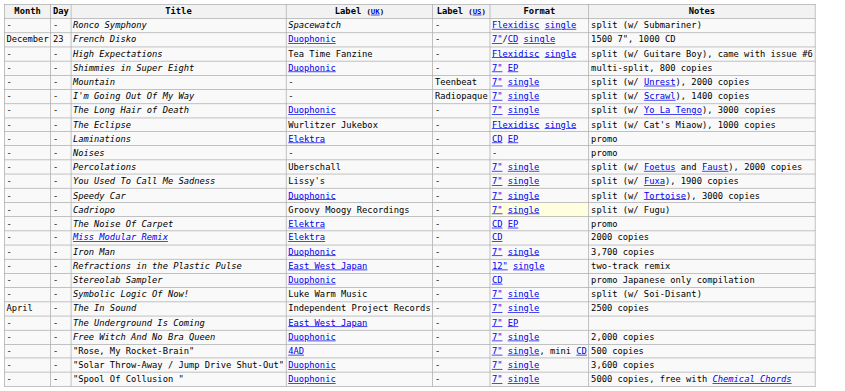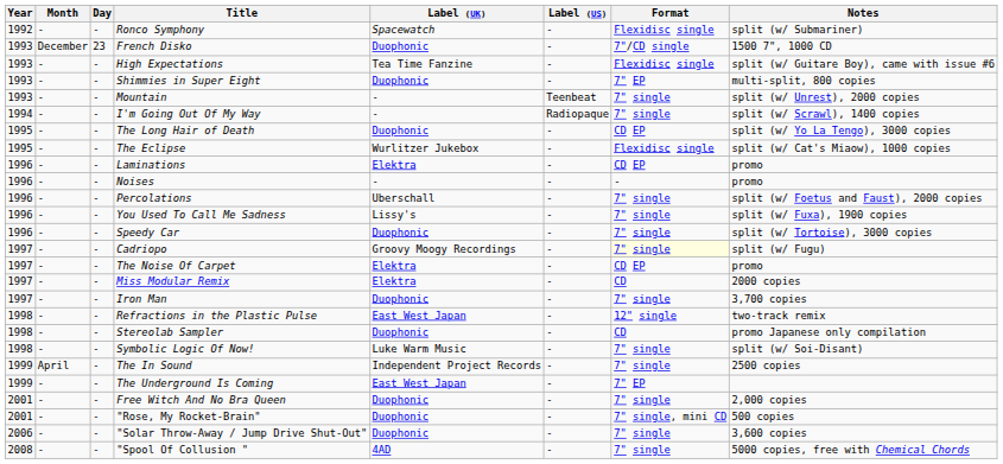 <table class="wikitable" style="font-size:95%;">
 <tr>
+<th>Year</th>
 <th>Month</th>
 <th>Day</th>
 <th>Title</th>
 <th>Label <small>(<a href='#'>UK</a>)</small></th>
 <th>Label <small>(<a href='#'>US</a>)</small></th>
 <th>Format</th>
 <th>Notes</th>
 </tr>
 <tr>
+<td>1992</td>
 <td>-</td>
 <td>-</td>
 <td><em>Ronco Symphony</em></td>
 <td><em>Spacewatch</em></td>
 <td>-</td>
 <td><a href='#'>Flexidisc</a> <a href='#'>single</a></td>
 <td>split (w/ Submariner)</td>
 </tr>
 <tr>
+<td>1993</td>
 <td>December</td>
 <td>23</td>
 <td><em>French Disko</em></td>
 <td><a href='#'>Duophonic</a></td>
 <td>-</td>
 <td><a href='#'>7"</a>/<a href='#'>CD</a> <a href='#'>single</a></td>
 <td>1500 7", 1000 CD</td>
 </tr>
 <tr>
+<td>1993</td>
 <td>-</td>
 <td>-</td>
 <td><em>High Expectations</em></td>
 <td>Tea Time Fanzine</td>
 <td>-</td>
 <td><a href='#'>Flexidisc</a> <a href='#'>single</a></td>
 <td>split (w/ Guitare Boy), came with issue #6</td>
 </tr>
 <tr>
+<td>1993</td>
 <td>-</td>
 <td>-</td>
 <td><em>Shimmies in Super Eight</em></td>
 <td><a href='#'>Duophonic</a></td>
 <td>-</td>
 <td><a href='#'>7"</a> <a href='#'>EP</a></td>
 <td>multi-split, 800 copies</td>
 </tr>
 <tr>
+<td>1993</td>
 <td>-</td>
 <td>-</td>
 <td><em>Mountain</em></td>
 <td>-</td>
 <td>Teenbeat</td>
 <td><a href='#'>7"</a> <a href='#'>single</a></td>
 <td>split (w/ <a href='#'>Unrest</a>), 2000 copies</td>
 </tr>
 <tr>
+<td>1994</td>
 <td>-</td>
 <td>-</td>
 <td><em>I'm Going Out Of My Way</em></td>
 <td>-</td>
 <td>Radiopaque</td>
 <td><a href='#'>7"</a> <a href='#'>single</a></td>
 <td>split (w/ <a href='#'>Scrawl</a>), 1400 copies</td>
 </tr>
 <tr>
+<td>1995</td>
 <td>-</td>
 <td>-</td>
 <td><em>The Long Hair of Death</em></td>
 <td><a href='#'>Duophonic</a></td>
 <td>-</td>
-<td><a href='#'>7"</a> <a href='#'>single</a></td>
+<td><a href='#'>CD</a> <a href='#'>EP</a></td>
 <td>split (w/ <a href='#'>Yo La Tengo</a>), 3000 copies</td>
 </tr>
 <tr>
+<td>1995</td>
 <td>-</td>
 <td>-</td>
 <td><em>The Eclipse</em></td>
 <td>Wurlitzer Jukebox</td>
 <td>-</td>
 <td><a href='#'>Flexidisc</a> <a href='#'>single</a></td>
 <td>split (w/ Cat's Miaow), 1000 copies</td>
 </tr>
 <tr>
+<td>1996</td>
 <td>-</td>
 <td>-</td>
 <td><em>Laminations</em></td>
 <td><a href='#'>Elektra</a></td>
 <td>-</td>
 <td><a href='#'>CD</a> <a href='#'>EP</a></td>
 <td>promo</td>
 </tr>
 <tr>
+<td>1996</td>
 <td>-</td>
 <td>-</td>
 <td><em>Noises</em></td>
 <td>-</td>
 <td>-</td>
 <td>-</td>
 <td>promo</td>
 </tr>
 <tr>
+<td>1996</td>
 <td>-</td>
 <td>-</td>
 <td><em>Percolations</em></td>
 <td>Uberschall</td>
 <td>-</td>
 <td><a href='#'>7"</a> <a href='#'>single</a></td>
 <td>split (w/ <a href='#'>Foetus</a> and <a href='#'>Faust</a>), 2000 copies</td>
 </tr>
 <tr>
+<td>1996</td>
 <td>-</td>
 <td>-</td>
 <td><em>You Used To Call Me Sadness</em></td>
 <td>Lissy's</td>
 <td>-</td>
 <td><a href='#'>7"</a> <a href='#'>single</a></td>
 <td>split (w/ <a href='#'>Fuxa</a>), 1900 copies</td>
 </tr>
 <tr>
+<td>1996</td>
 <td>-</td>
 <td>-</td>
 <td><em>Speedy Car</em></td>
 <td><a href='#'>Duophonic</a></td>
 <td>-</td>
 <td><a href='#'>7"</a> <a href='#'>single</a></td>
 <td>split (w/ <a href='#'>Tortoise</a>), 3000 copies</td>
 </tr>
 <tr>
+<td>1997</td>
 <td>-</td>
 <td>-</td>
 <td><em>Cadriopo</em></td>
 <td>Groovy Moogy Recordings</td>
 <td>-</td>
 <td style="background: lightyellow;"><a href='#'>7"</a> <a href='#'>single</a></td>
 <td>split (w/ Fugu)</td>
 </tr>
 <tr>
+<td>1997</td>
 <td>-</td>
 <td>-</td>
 <td><em>The Noise Of Carpet</em></td>
 <td><a href='#'>Elektra</a></td>
 <td>-</td>
 <td><a href='#'>CD</a> <a href='#'>EP</a></td>
 <td>promo</td>
 </tr>
 <tr>
+<td>1997</td>
 <td>-</td>
 <td>-</td>
 <td><em><a href='#'>Miss Modular Remix</a></em></td>
 <td><a href='#'>Elektra</a></td>
 <td>-</td>
 <td><a href='#'>CD</a></td>
 <td>2000 copies</td>
 </tr>
 <tr>
+<td>1997</td>
 <td>-</td>
 <td>-</td>
 <td><em>Iron Man</em></td>
 <td><a href='#'>Duophonic</a></td>
 <td>-</td>
 <td><a href='#'>7"</a> <a href='#'>single</a></td>
 <td>3,700 copies</td>
 </tr>
 <tr>
+<td>1998</td>
 <td>-</td>
 <td>-</td>
 <td><em>Refractions in the Plastic Pulse</em></td>
 <td><a href='#'>East West Japan</a></td>
 <td>-</td>
 <td><a href='#'>12"</a> <a href='#'>single</a></td>
 <td>two-track remix</td>
 </tr>
 <tr>
+<td>1998</td>
 <td>-</td>
 <td>-</td>
 <td><em>Stereolab Sampler</em></td>
 <td><a href='#'>Duophonic</a></td>
 <td>-</td>
 <td><a href='#'>CD</a></td>
 <td>promo Japanese only compilation</td>
 </tr>
 <tr>
+<td>1998</td>
 <td>-</td>
 <td>-</td>
 <td><em>Symbolic Logic Of Now!</em></td>
 <td>Luke Warm Music</td>
 <td>-</td>
 <td><a href='#'>7"</a> <a href='#'>single</a></td>
 <td>split (w/ Soi-Disant)</td>
 </tr>
 <tr>
+<td>1999</td>
 <td>April</td>
 <td>-</td>
 <td><em>The In Sound</em></td>
 <td>Independent Project Records</td>
 <td>-</td>
 <td><a href='#'>7"</a> <a href='#'>single</a></td>
 <td>2500 copies</td>
 </tr>
 <tr>
+<td>1999</td>
 <td>-</td>
 <td>-</td>
 <td><em>The Underground Is Coming</em></td>
 <td><a href='#'>East West Japan</a></td>
 <td>-</td>
 <td><a href='#'>7"</a> <a href='#'>EP</a></td>
 <td></td>
 </tr>
 <tr>
+<td>2001</td>
 <td>-</td>
 <td>-</td>
 <td><em>Free Witch And No Bra Queen</em></td>
 <td><a href='#'>Duophonic</a></td>
 <td>-</td>
 <td><a href='#'>7"</a> <a href='#'>single</a></td>
 <td>2,000 copies</td>
 </tr>
 <tr>
+<td>2001</td>
 <td>-</td>
 <td>-</td>
 <td>"Rose, My Rocket-Brain"</td>
-<td><a href='#'>4AD</a></td>
+<td><a href='#'>Duophonic</a></td>
 <td>-</td>
 <td><a href='#'>7"</a> <a href='#'>single</a>, mini <a href='#'>CD</a></td>
 <td>500 copies</td>
 </tr>
 <tr>
+<td>2006</td>
 <td>-</td>
 <td>-</td>
 <td>"Solar Throw-Away / Jump Drive Shut-Out"</td>
 <td><a href='#'>Duophonic</a></td>
 <td>-</td>
 <td><a href='#'>7"</a> <a href='#'>single</a></td>
 <td>3,600 copies</td>
 </tr>
 <tr>
+<td>2008</td>
 <td>-</td>
 <td>-</td>
 <td>"Spool Of Collusion "</td>
-<td><a href='#'>Duophonic</a></td>
+<td><a href='#'>4AD</a></td>
 <td>-</td>
 <td><a href='#'>7"</a> <a href='#'>single</a></td>
 <td>5000 copies, free with <em><a href='#'>Chemical Chords</a></em></td>
 </tr>
 </table>
